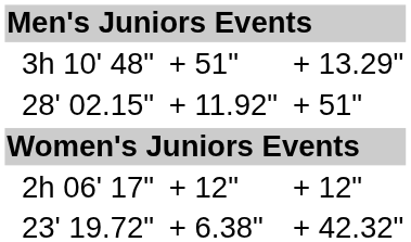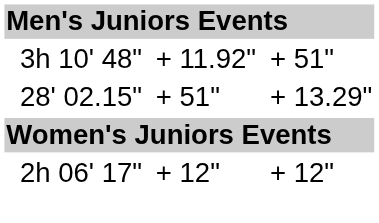 <table>
 <tr bgcolor="#cccccc">
 <td colspan=7><strong>Men's Juniors Events</strong></td>
 </tr>
 <tr>
 <td><br></td>
 <td></td>
 <td>3h 10' 48"</td>
 <td></td>
+<td>+ 11.92"</td>
+<td></td>
 <td>+ 51"</td>
-<td></td>
-<td>+ 13.29"</td>
 </tr>
 <tr>
 <td><br></td>
 <td></td>
 <td>28' 02.15"</td>
 <td></td>
-<td>+ 11.92"</td>
+<td>+ 51"</td>
 <td></td>
-<td>+ 51"</td>
+<td>+ 13.29"</td>
 </tr>
 <tr bgcolor="#cccccc">
 <td colspan=7><strong>Women's Juniors Events</strong></td>
 </tr>
 <tr>
 <td><br></td>
 <td></td>
 <td>2h 06' 17"</td>
 <td></td>
 <td>+ 12"</td>
 <td></td>
 <td>+ 12"</td>
 </tr>
-<tr>
-<td><br></td>
-<td></td>
-<td>23' 19.72"</td>
-<td></td>
-<td>+ 6.38"</td>
-<td></td>
-<td>+ 42.32"</td>
-</tr>
 </table>
